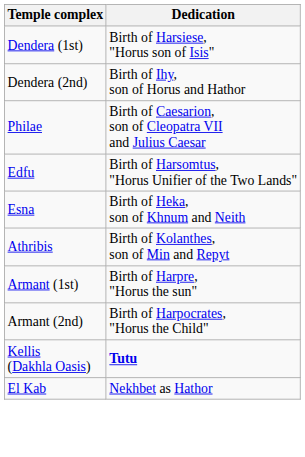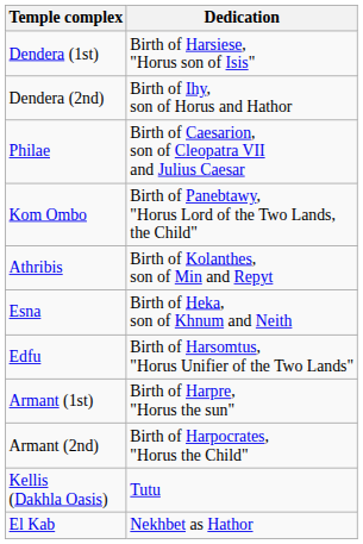 <table class="wikitable">
 <tr>
 <th>Temple complex</th>
 <th>Dedication</th>
 </tr>
 <tr>
 <td><a href='#'>Dendera</a> (1st)</td>
 <td>Birth of <a href='#'>Harsiese</a>,<br>"Horus son of <a href='#'>Isis</a>"</td>
 </tr>
 <tr>
 <td>Dendera (2nd)</td>
 <td>Birth of <a href='#'>Ihy</a>,<br>son of Horus and Hathor</td>
 </tr>
 <tr>
 <td><a href='#'>Philae</a></td>
 <td>Birth of <a href='#'>Caesarion</a>,<br>son of <a href='#'>Cleopatra VII</a><br>and <a href='#'>Julius Caesar</a></td>
 </tr>
 <tr>
-<td><a href='#'>Edfu</a></td>
-<td>Birth of <a href='#'>Harsomtus</a>,<br>"Horus Unifier of the Two Lands"</td>
+<td><a href='#'>Kom Ombo</a></td>
+<td>Birth of <a href='#'>Panebtawy</a>,<br>"Horus Lord of the Two Lands,<br>the Child"</td>
+</tr>
+<tr>
+<td><a href='#'>Athribis</a></td>
+<td>Birth of <a href='#'>Kolanthes</a>,<br>son of <a href='#'>Min</a> and <a href='#'>Repyt</a></td>
 </tr>
 <tr>
 <td><a href='#'>Esna</a></td>
 <td>Birth of <a href='#'>Heka</a>,<br>son of <a href='#'>Khnum</a> and <a href='#'>Neith</a></td>
 </tr>
 <tr>
-<td><a href='#'>Athribis</a></td>
-<td>Birth of <a href='#'>Kolanthes</a>,<br>son of <a href='#'>Min</a> and <a href='#'>Repyt</a></td>
+<td><a href='#'>Edfu</a></td>
+<td>Birth of <a href='#'>Harsomtus</a>,<br>"Horus Unifier of the Two Lands"</td>
 </tr>
 <tr>
 <td><a href='#'>Armant</a> (1st)</td>
 <td>Birth of <a href='#'>Harpre</a>,<br>"Horus the sun"</td>
 </tr>
 <tr>
 <td>Armant (2nd)</td>
 <td>Birth of <a href='#'>Harpocrates</a>,<br>"Horus the Child"</td>
 </tr>
 <tr>
 <td><a href='#'>Kellis</a><br>(<a href='#'>Dakhla Oasis</a>)</td>
-<td><strong><a href='#'>Tutu</a></strong></td>
+<td><a href='#'>Tutu</a></td>
 </tr>
 <tr>
 <td><a href='#'>El Kab</a></td>
 <td><a href='#'>Nekhbet</a> as <a href='#'>Hathor</a></td>
 </tr>
 </table>
